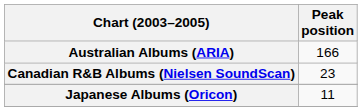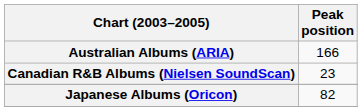 <table class="wikitable sortable plainrowheaders" style="text-align:center">
 <tr>
 <th scope="col">Chart (2003–2005)</th>
 <th scope="col">Peak<br>position</th>
 </tr>
 <tr>
 <th scope="row">Australian Albums (<a href='#'>ARIA</a>)</th>
 <td align="center">166</td>
 </tr>
 <tr>
 <th scope="row">Canadian R&B Albums (<a href='#'>Nielsen SoundScan</a>)</th>
 <td style="text-align:center;">23</td>
 </tr>
 <tr>
 </tr>
 <tr>
 <th scope="row">Japanese Albums (<a href='#'>Oricon</a>)</th>
-<td>11</td>
+<td>82</td>
 </tr>
 <tr>
 </tr>
 <tr>
 </tr>
 <tr>
 </tr>
 <tr>
 </tr>
 <tr>
 </tr>
 </table>
